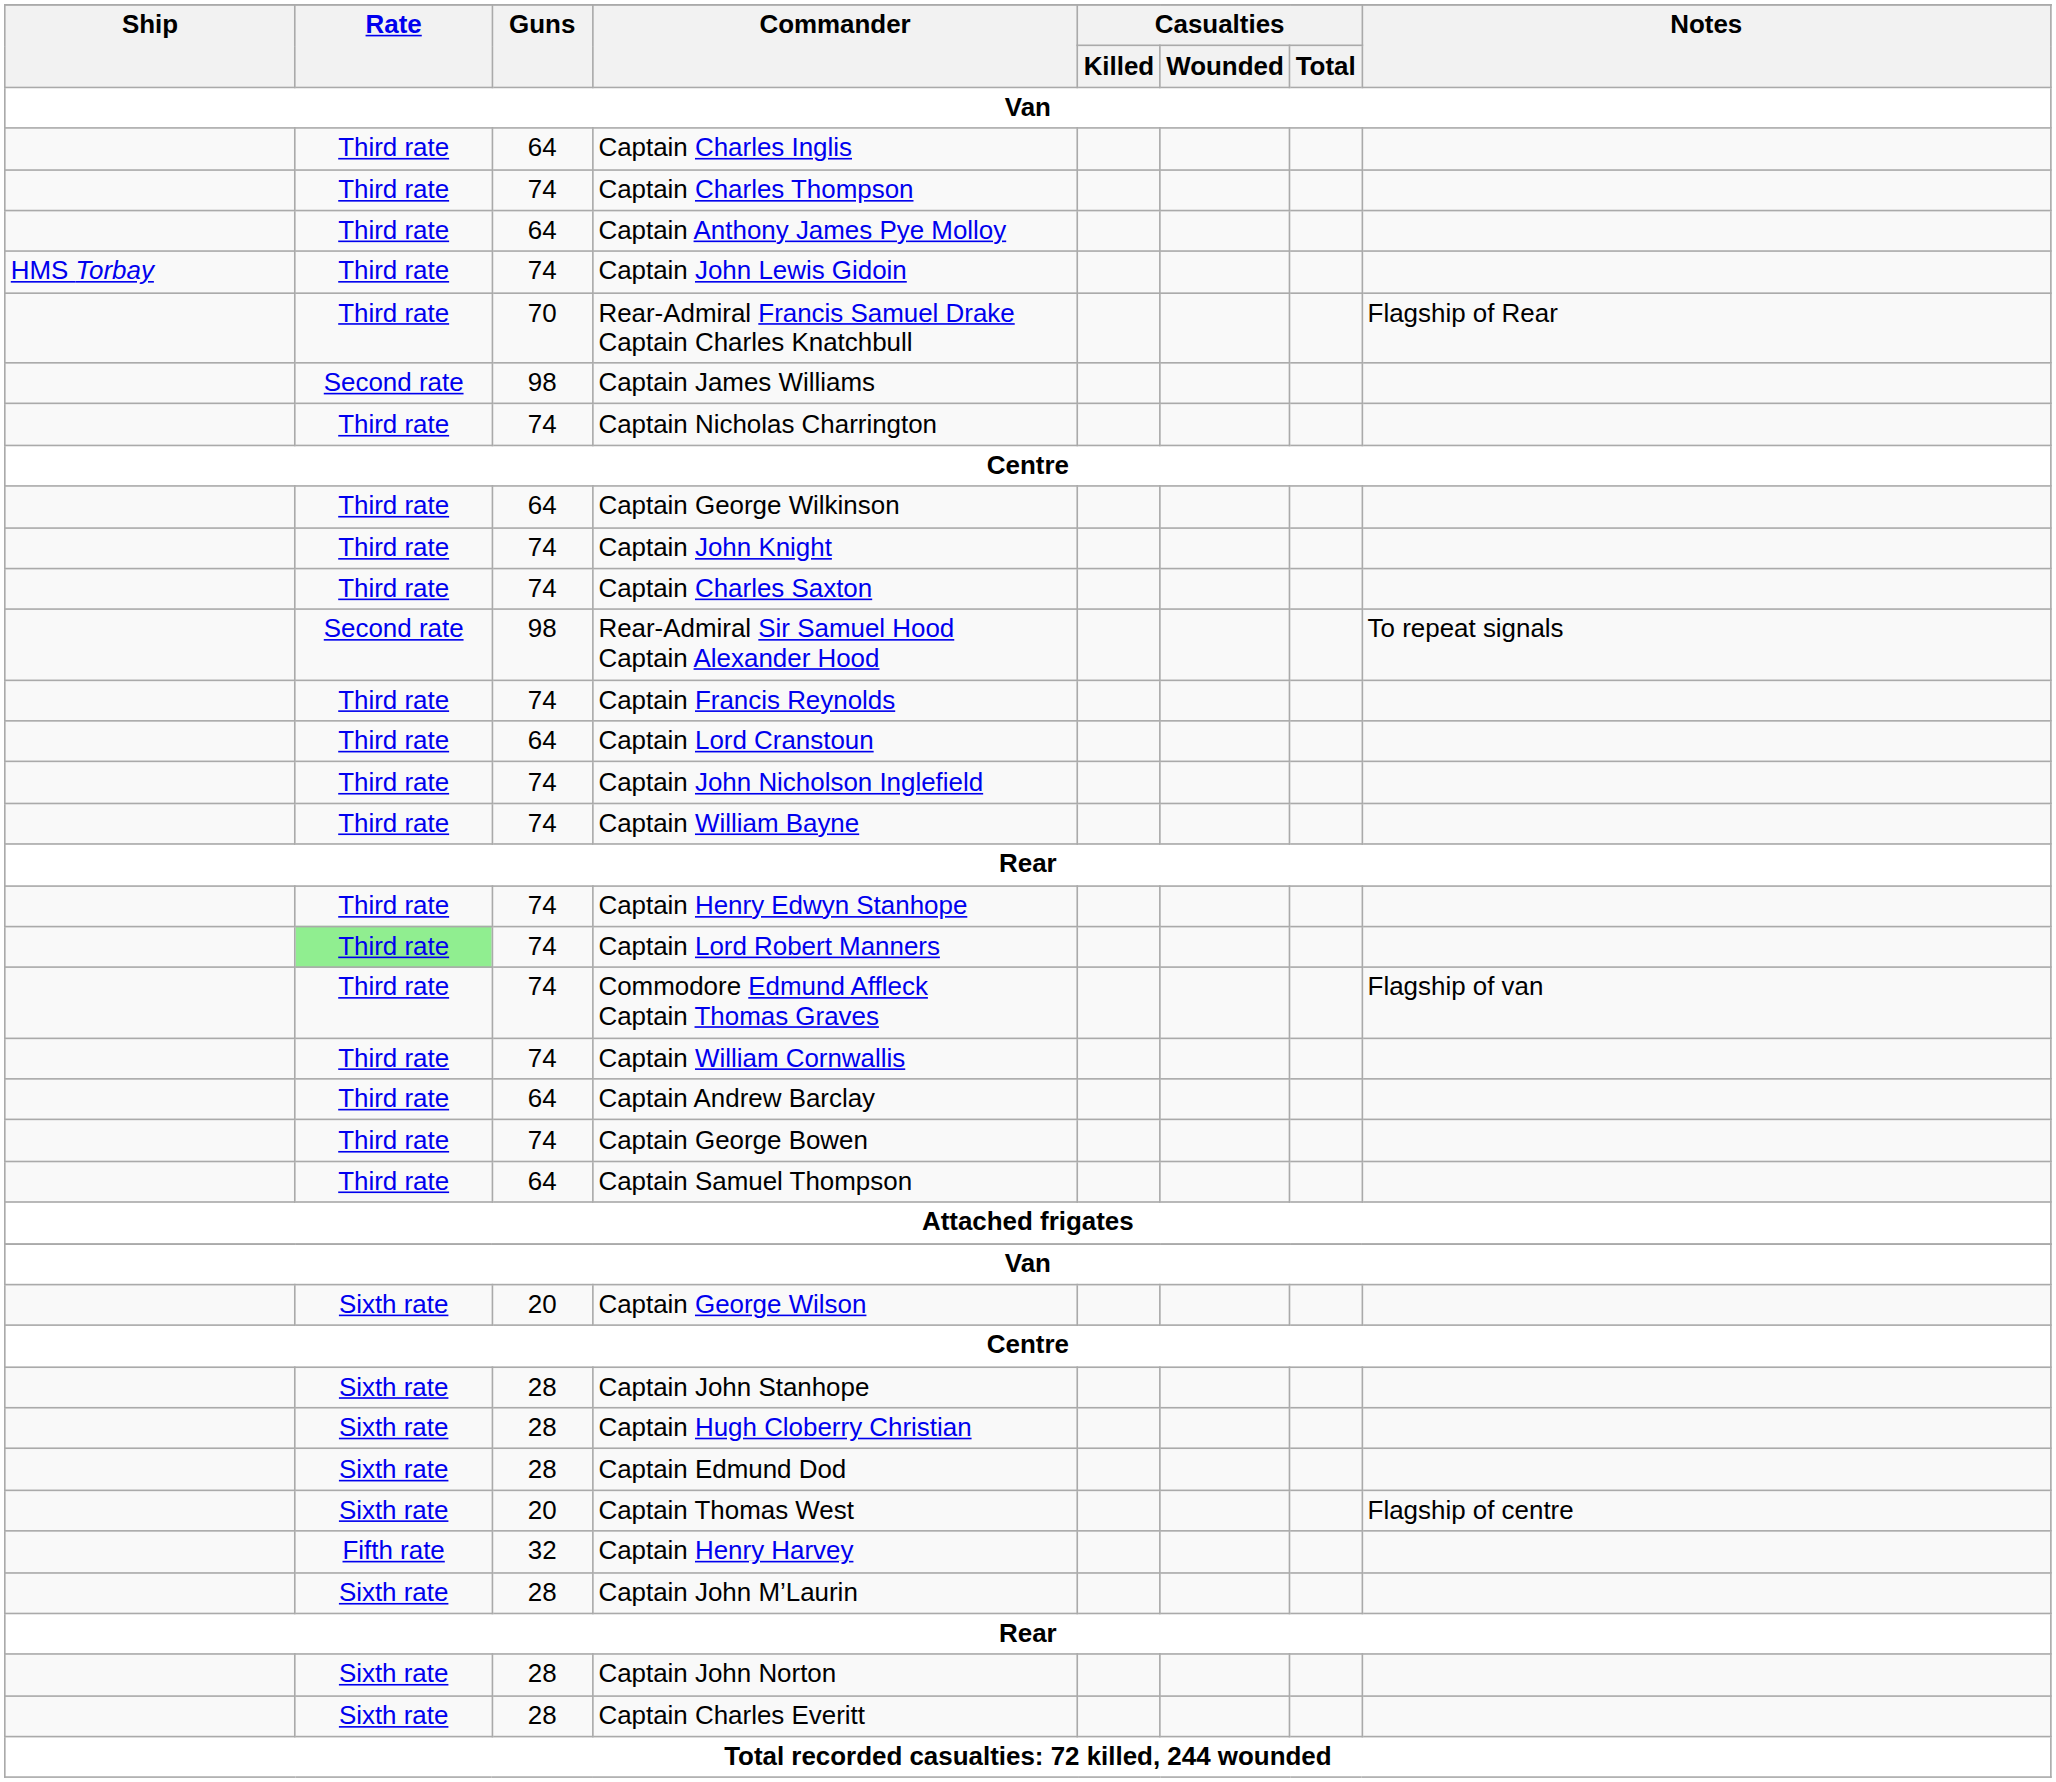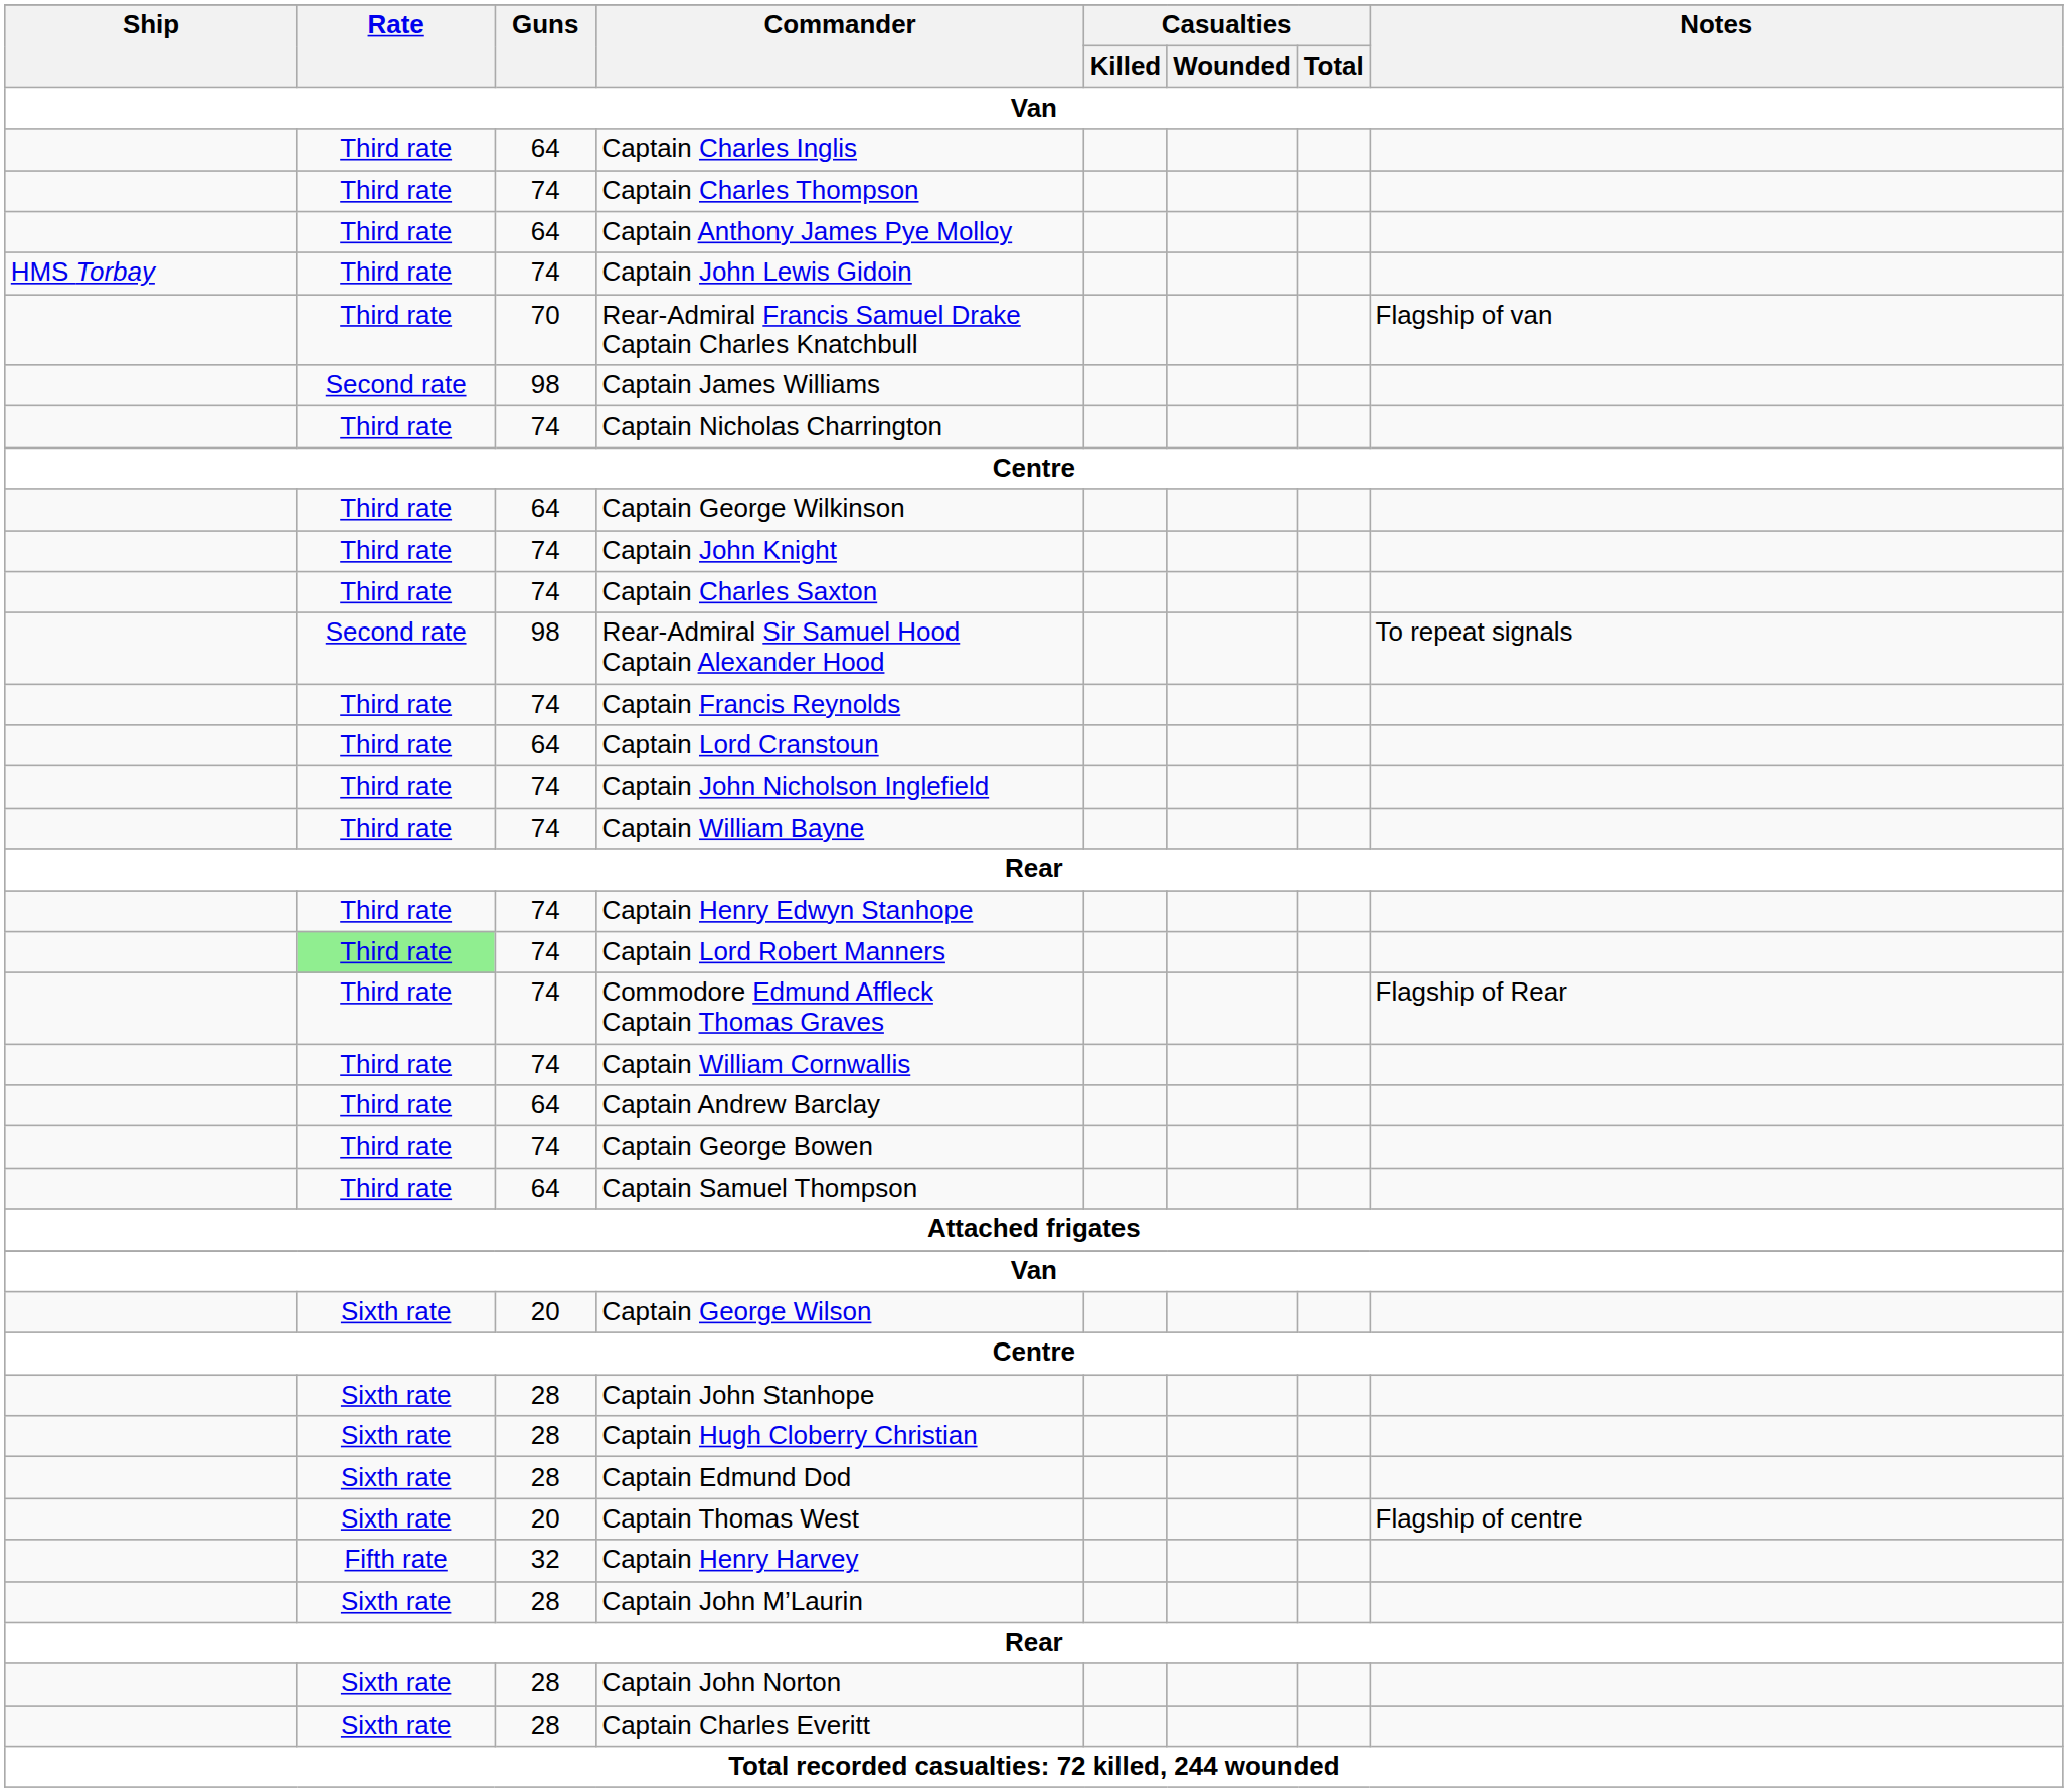 <table class="wikitable" width=100%>
 <tr valign="top">
 </tr>
 <tr valign="top">
 <th width=15%; align= center rowspan=2>Ship</th>
 <th width=10%; align= center rowspan=2><a href='#'>Rate</a></th>
 <th width=5%; align= center rowspan=2>Guns</th>
 <th width=25%; align= center rowspan=2>Commander</th>
 <th width=9%; align= center colspan=3>Casualties</th>
 <th width=36%; align= center rowspan=2>Notes</th>
 </tr>
 <tr valign="top">
 <th width=3%; align= center>Killed</th>
 <th width=3%; align= center>Wounded</th>
 <th width=3%; align= center>Total</th>
 </tr>
 <tr valign="top">
 <th colspan="9" style="background: white">Van</th>
 </tr>
 <tr valign="top">
 <td align = left></td>
 <td align = center><a href='#'>Third rate</a></td>
 <td align = center>64</td>
 <td align = left>Captain <a href='#'>Charles Inglis</a></td>
 <td align = right></td>
 <td align = right></td>
 <td align = right></td>
 <td align = left></td>
 </tr>
 <tr valign="top">
 <td align = left></td>
 <td align = center><a href='#'>Third rate</a></td>
 <td align = center>74</td>
 <td align = left>Captain <a href='#'>Charles Thompson</a></td>
 <td align = right></td>
 <td align = right></td>
 <td align = right></td>
 <td align = left></td>
 </tr>
 <tr valign="top">
 <td align = left></td>
 <td align = center><a href='#'>Third rate</a></td>
 <td align = center>64</td>
 <td align = left>Captain <a href='#'>Anthony James Pye Molloy</a></td>
 <td align = right></td>
 <td align = right></td>
 <td align = right></td>
 <td align = left></td>
 </tr>
 <tr valign="top">
 <td align = left><a href='#'>HMS <em>Torbay</em></a></td>
 <td align = center><a href='#'>Third rate</a></td>
 <td align = center>74</td>
 <td align = left>Captain <a href='#'>John Lewis Gidoin</a></td>
 <td align = right></td>
 <td align = right></td>
 <td align = right></td>
 <td align = left></td>
 </tr>
 <tr valign="top">
 <td align = left></td>
 <td align = center><a href='#'>Third rate</a></td>
 <td align = center>70</td>
 <td align = left>Rear-Admiral <a href='#'>Francis Samuel Drake</a><br>Captain Charles Knatchbull</td>
 <td align = right></td>
 <td align = right></td>
 <td align = right></td>
-<td align = left>Flagship of Rear</td>
+<td align = left>Flagship of van</td>
 </tr>
 <tr valign="top">
 <td align = left></td>
 <td align = center><a href='#'>Second rate</a></td>
 <td align = center>98</td>
 <td align = left>Captain James Williams</td>
 <td align = right></td>
 <td align = right></td>
 <td align = right></td>
 <td align = left></td>
 </tr>
 <tr valign="top">
 <td align = left></td>
 <td align = center><a href='#'>Third rate</a></td>
 <td align = center>74</td>
 <td align = left>Captain Nicholas Charrington</td>
 <td align = right></td>
 <td align = right></td>
 <td align = right></td>
 <td align = left></td>
 </tr>
 <tr valign="top">
 <th colspan="8" style="background: white">Centre</th>
 </tr>
 <tr valign="top">
 <td align = left></td>
 <td align = center><a href='#'>Third rate</a></td>
 <td align = center>64</td>
 <td align = left>Captain George Wilkinson</td>
 <td align = right></td>
 <td align = right></td>
 <td align = right></td>
 <td align = left></td>
 </tr>
 <tr valign="top">
 <td align = left></td>
 <td align = center><a href='#'>Third rate</a></td>
 <td align = center>74</td>
 <td align = left>Captain <a href='#'>John Knight</a></td>
 <td align = right></td>
 <td align = right></td>
 <td align = right></td>
 <td align = left></td>
 </tr>
 <tr valign="top">
 <td align = left></td>
 <td align = center><a href='#'>Third rate</a></td>
 <td align = center>74</td>
 <td align = left>Captain <a href='#'>Charles Saxton</a></td>
 <td align = right></td>
 <td align = right></td>
 <td align = right></td>
 <td align = left></td>
 </tr>
 <tr valign="top">
 <td align = left></td>
 <td align = center><a href='#'>Second rate</a></td>
 <td align = center>98</td>
 <td align = left>Rear-Admiral <a href='#'>Sir Samuel Hood</a><br>Captain <a href='#'>Alexander Hood</a></td>
 <td align = right></td>
 <td align = right></td>
 <td align = right></td>
 <td align = left>To repeat signals</td>
 </tr>
 <tr valign="top">
 <td align = left></td>
 <td align = center><a href='#'>Third rate</a></td>
 <td align = center>74</td>
 <td align = left>Captain <a href='#'>Francis Reynolds</a></td>
 <td align = right></td>
 <td align = right></td>
 <td align = right></td>
 <td align = left></td>
 </tr>
 <tr valign="top">
 <td align = left></td>
 <td align = center><a href='#'>Third rate</a></td>
 <td align = center>64</td>
 <td align = left>Captain <a href='#'>Lord Cranstoun</a></td>
 <td align = right></td>
 <td align = right></td>
 <td align = right></td>
 <td align = left></td>
 </tr>
 <tr valign="top">
 <td align = left></td>
 <td align = center><a href='#'>Third rate</a></td>
 <td align = center>74</td>
 <td align = left>Captain <a href='#'>John Nicholson Inglefield</a></td>
 <td align = right></td>
 <td align = right></td>
 <td align = right></td>
 <td align = left></td>
 </tr>
 <tr valign="top">
 <td align = left></td>
 <td align = center><a href='#'>Third rate</a></td>
 <td align = center>74</td>
 <td align = left>Captain <a href='#'>William Bayne</a></td>
 <td align = right></td>
 <td align = right></td>
 <td align = right></td>
 <td align = left></td>
 </tr>
 <tr valign="top">
 <th colspan="8" style="background: white">Rear</th>
 </tr>
 <tr valign="top">
 <td align = left></td>
 <td align = center><a href='#'>Third rate</a></td>
 <td align = center>74</td>
 <td align = left>Captain <a href='#'>Henry Edwyn Stanhope</a></td>
 <td align = right></td>
 <td align = right></td>
 <td align = right></td>
 <td align = left></td>
 </tr>
 <tr valign="top">
 <td align = left></td>
 <td align = center style="background: lightgreen;"><a href='#'>Third rate</a></td>
 <td align = center>74</td>
 <td align = left>Captain <a href='#'>Lord Robert Manners</a></td>
 <td align = right></td>
 <td align = right></td>
 <td align = right></td>
 <td align = left></td>
 </tr>
 <tr valign="top">
 <td align = left></td>
 <td align = center><a href='#'>Third rate</a></td>
 <td align = center>74</td>
 <td align = left>Commodore <a href='#'>Edmund Affleck</a><br>Captain <a href='#'>Thomas Graves</a></td>
 <td align = right></td>
 <td align = right></td>
 <td align = right></td>
-<td align = left>Flagship of van</td>
+<td align = left>Flagship of Rear</td>
 </tr>
 <tr valign="top">
 <td align = left></td>
 <td align = center><a href='#'>Third rate</a></td>
 <td align = center>74</td>
 <td align = left>Captain <a href='#'>William Cornwallis</a></td>
 <td align = right></td>
 <td align = right></td>
 <td align = right></td>
 <td align = left></td>
 </tr>
 <tr valign="top">
 <td align = left></td>
 <td align = center><a href='#'>Third rate</a></td>
 <td align = center>64</td>
 <td align = left>Captain Andrew Barclay</td>
 <td align = right></td>
 <td align = right></td>
 <td align = right></td>
 <td align = left></td>
 </tr>
 <tr valign="top">
 <td align = left></td>
 <td align = center><a href='#'>Third rate</a></td>
 <td align = center>74</td>
 <td align = left>Captain George Bowen</td>
 <td align = right></td>
 <td align = right></td>
 <td align = right></td>
 <td align = left></td>
 </tr>
 <tr valign="top">
 <td align = left></td>
 <td align = center><a href='#'>Third rate</a></td>
 <td align = center>64</td>
 <td align = left>Captain Samuel Thompson</td>
 <td align = right></td>
 <td align = right></td>
 <td align = right></td>
 <td align = left></td>
 </tr>
 <tr valign="top">
 <th colspan="8" style="background: white">Attached frigates</th>
 </tr>
 <tr valign="top">
 </tr>
 <tr valign="top">
 <th colspan="8" style="background: white">Van</th>
 </tr>
 <tr valign="top">
 <td align = left></td>
 <td align = center><a href='#'>Sixth rate</a></td>
 <td align = center>20</td>
 <td align = left>Captain <a href='#'>George Wilson</a></td>
 <td align = right></td>
 <td align = right></td>
 <td align = right></td>
 <td align = left></td>
 </tr>
 <tr valign="top">
 <th colspan="8" style="background: white">Centre</th>
 </tr>
 <tr valign="top">
 <td align = left></td>
 <td align = center><a href='#'>Sixth rate</a></td>
 <td align = center>28</td>
 <td align = left>Captain John Stanhope</td>
 <td align = right></td>
 <td align = right></td>
 <td align = right></td>
 <td align = left></td>
 </tr>
 <tr valign="top">
 <td align = left></td>
 <td align = center><a href='#'>Sixth rate</a></td>
 <td align = center>28</td>
 <td align = left>Captain <a href='#'>Hugh Cloberry Christian</a></td>
 <td align = right></td>
 <td align = right></td>
 <td align = right></td>
 <td align = left></td>
 </tr>
 <tr valign="top">
 <td align = left></td>
 <td align = center><a href='#'>Sixth rate</a></td>
 <td align = center>28</td>
 <td align = left>Captain Edmund Dod</td>
 <td align = right></td>
 <td align = right></td>
 <td align = right></td>
 <td align = left></td>
 </tr>
 <tr valign="top">
 <td align = left></td>
 <td align = center><a href='#'>Sixth rate</a></td>
 <td align = center>20</td>
 <td align = left>Captain Thomas West</td>
 <td align = right></td>
 <td align = right></td>
 <td align = right></td>
 <td align = left>Flagship of centre</td>
 </tr>
 <tr valign="top">
 <td align = left></td>
 <td align = center><a href='#'>Fifth rate</a></td>
 <td align = center>32</td>
 <td align = left>Captain <a href='#'>Henry Harvey</a></td>
 <td align = right></td>
 <td align = right></td>
 <td align = right></td>
 <td align = left></td>
 </tr>
 <tr valign="top">
 <td align = left></td>
 <td align = center><a href='#'>Sixth rate</a></td>
 <td align = center>28</td>
 <td align = left>Captain John M’Laurin</td>
 <td align = right></td>
 <td align = right></td>
 <td align = right></td>
 <td align = left></td>
 </tr>
 <tr valign="top">
 <th colspan="8" style="background: white">Rear</th>
 </tr>
 <tr valign="top">
 <td align = left></td>
 <td align = center><a href='#'>Sixth rate</a></td>
 <td align = center>28</td>
 <td align = left>Captain John Norton</td>
 <td align = right></td>
 <td align = right></td>
 <td align = right></td>
 <td align = left></td>
 </tr>
 <tr valign="top">
 <td align = left></td>
 <td align = center><a href='#'>Sixth rate</a></td>
 <td align = center>28</td>
 <td align = left>Captain Charles Everitt</td>
 <td align = right></td>
 <td align = right></td>
 <td align = right></td>
 <td align = left></td>
 </tr>
 <tr valign="top">
 <th colspan="9" style="background: white">Total recorded casualties: 72 killed, 244 wounded</th>
 </tr>
 </table>
